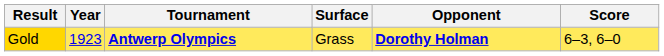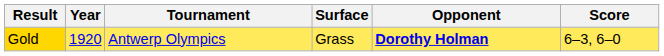 <table class="sortable wikitable">
 <tr>
 <th style="width:60px" class="unsortable">Result</th>
 <th style="width:35px">Year</th>
 <th style="width:220px">Tournament</th>
 <th style="width:50px">Surface</th>
 <th style="width:200px">Opponent</th>
 <th style="width:100px" class="unsortable">Score</th>
 </tr>
 <tr bgcolor=FFEA5C>
 <td bgcolor=gold>Gold</td>
-<td><a href='#'>1923</a></td>
-<td><strong><a href='#'>Antwerp Olympics</a></strong></td>
+<td><a href='#'>1920</a></td>
+<td><a href='#'>Antwerp Olympics</a></td>
 <td>Grass</td>
 <td><strong> <a href='#'>Dorothy Holman</a></strong></td>
 <td>6–3, 6–0</td>
 </tr>
 </table>
